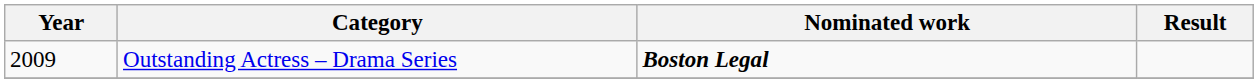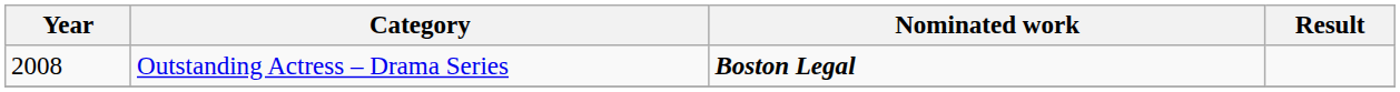 <table class=wikitable>
 <tr>
 <th scope="col" style="width:5em;">Year</th>
 <th scope="col" style="width:26em;">Category</th>
 <th scope="col" style="width:25em;">Nominated work</th>
 <th scope="col" style="width:5em;">Result</th>
 </tr>
 <tr>
-<td>2009</td>
+<td>2008</td>
 <td><a href='#'>Outstanding Actress – Drama Series</a></td>
 <td><strong><em>Boston Legal</em></strong></td>
 <td></td>
 </tr>
 <tr>
 </tr>
 </table>
